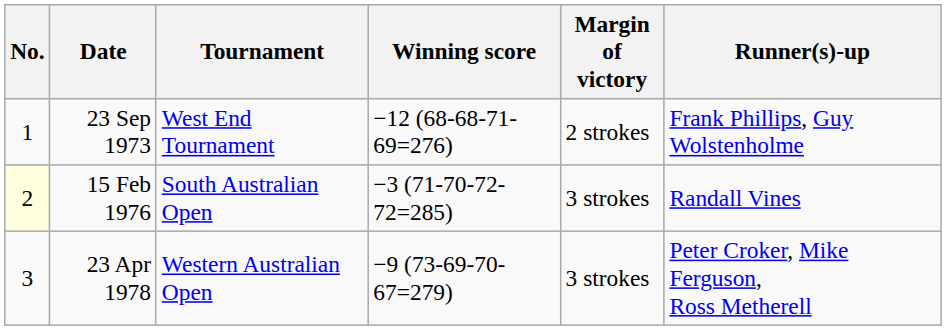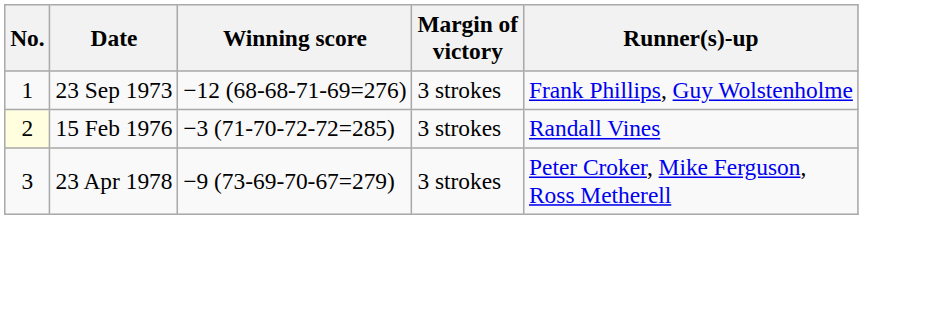 <table class="wikitable" style="font-size:95%;">
 <tr>
 <th>No.</th>
 <th>Date</th>
-<th>Tournament</th>
 <th>Winning score</th>
 <th>Margin of<br>victory</th>
 <th>Runner(s)-up</th>
 </tr>
 <tr>
 <td align=center>1</td>
 <td align=right>23 Sep 1973</td>
-<td><a href='#'>West End Tournament</a></td>
 <td>−12 (68-68-71-69=276)</td>
-<td>2 strokes</td>
+<td>3 strokes</td>
 <td> <a href='#'>Frank Phillips</a>,  <a href='#'>Guy Wolstenholme</a></td>
 </tr>
 <tr>
 <td align=center style="background: lightyellow;">2</td>
 <td align=right>15 Feb 1976</td>
-<td><a href='#'>South Australian Open</a></td>
 <td>−3 (71-70-72-72=285)</td>
 <td>3 strokes</td>
 <td> <a href='#'>Randall Vines</a></td>
 </tr>
 <tr>
 <td align=center>3</td>
 <td align=right>23 Apr 1978</td>
-<td><a href='#'>Western Australian Open</a></td>
 <td>−9 (73-69-70-67=279)</td>
 <td>3 strokes</td>
 <td> <a href='#'>Peter Croker</a>,  <a href='#'>Mike Ferguson</a>,<br> <a href='#'>Ross Metherell</a></td>
 </tr>
 </table>
